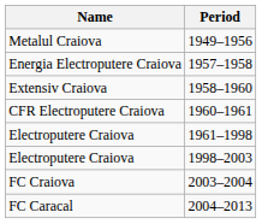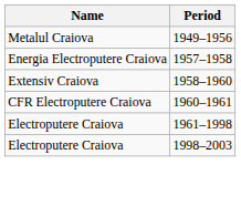 <table class="wikitable" style="font-size:95%; text-align: left;">
 <tr>
 <th>Name </th>
 <th>Period</th>
 </tr>
 <tr>
 <td>Metalul Craiova</td>
 <td>1949–1956</td>
 </tr>
 <tr>
 <td>Energia Electroputere Craiova</td>
 <td>1957–1958</td>
 </tr>
 <tr>
 <td>Extensiv Craiova</td>
 <td>1958–1960</td>
 </tr>
 <tr>
 <td>CFR Electroputere Craiova</td>
 <td>1960–1961</td>
 </tr>
 <tr>
 <td>Electroputere Craiova</td>
 <td>1961–1998</td>
 </tr>
 <tr>
 <td>Electroputere Craiova</td>
 <td>1998–2003</td>
 </tr>
-<tr>
-<td>FC Craiova</td>
-<td>2003–2004</td>
-</tr>
-<tr>
-<td>FC Caracal</td>
-<td>2004–2013</td>
-</tr>
 </table>
